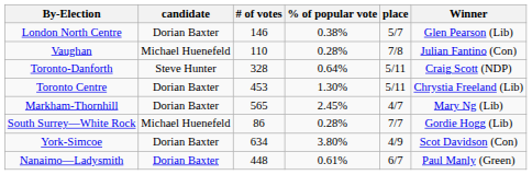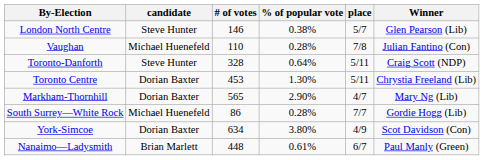 <table class="wikitable">
 <tr>
 <th>By-Election</th>
 <th>candidate</th>
 <th># of votes</th>
 <th>% of popular vote</th>
 <th>place</th>
 <th>Winner</th>
 </tr>
 <tr align=center>
 <td><a href='#'>London North Centre</a></td>
-<td>Dorian Baxter</td>
+<td>Steve Hunter</td>
 <td>146</td>
 <td>0.38%</td>
 <td>5/7</td>
 <td><a href='#'>Glen Pearson</a> (Lib)</td>
 </tr>
 <tr align=center>
 <td><a href='#'>Vaughan</a></td>
 <td>Michael Huenefeld</td>
 <td>110</td>
 <td>0.28%</td>
 <td>7/8</td>
 <td><a href='#'>Julian Fantino</a> (Con)</td>
 </tr>
 <tr align=center>
 <td><a href='#'>Toronto-Danforth</a></td>
 <td>Steve Hunter</td>
 <td>328</td>
 <td>0.64%</td>
 <td>5/11</td>
 <td><a href='#'>Craig Scott</a> (NDP)</td>
 </tr>
 <tr align=center>
 <td><a href='#'>Toronto Centre</a></td>
 <td>Dorian Baxter</td>
 <td>453</td>
 <td>1.30%</td>
 <td>5/11</td>
 <td><a href='#'>Chrystia Freeland</a> (Lib)</td>
 </tr>
 <tr align=center>
 <td><a href='#'>Markham-Thornhill</a></td>
 <td>Dorian Baxter</td>
 <td>565</td>
-<td>2.45%</td>
+<td>2.90%</td>
 <td>4/7</td>
 <td><a href='#'>Mary Ng</a> (Lib)</td>
 </tr>
 <tr align=center>
 <td><a href='#'>South Surrey—White Rock</a></td>
 <td>Michael Huenefeld</td>
 <td>86</td>
 <td>0.28%</td>
 <td>7/7</td>
 <td><a href='#'>Gordie Hogg</a> (Lib)</td>
 </tr>
 <tr align=center>
 <td><a href='#'>York-Simcoe</a></td>
 <td>Dorian Baxter</td>
 <td>634</td>
 <td>3.80%</td>
 <td>4/9</td>
 <td><a href='#'>Scot Davidson</a> (Con)</td>
 </tr>
 <tr align=center>
 <td><a href='#'>Nanaimo—Ladysmith</a></td>
-<td><a href='#'>Dorian Baxter</a></td>
+<td>Brian Marlett</td>
 <td>448</td>
 <td>0.61%</td>
 <td>6/7</td>
 <td><a href='#'>Paul Manly</a> (Green)</td>
 </tr>
 </table>
